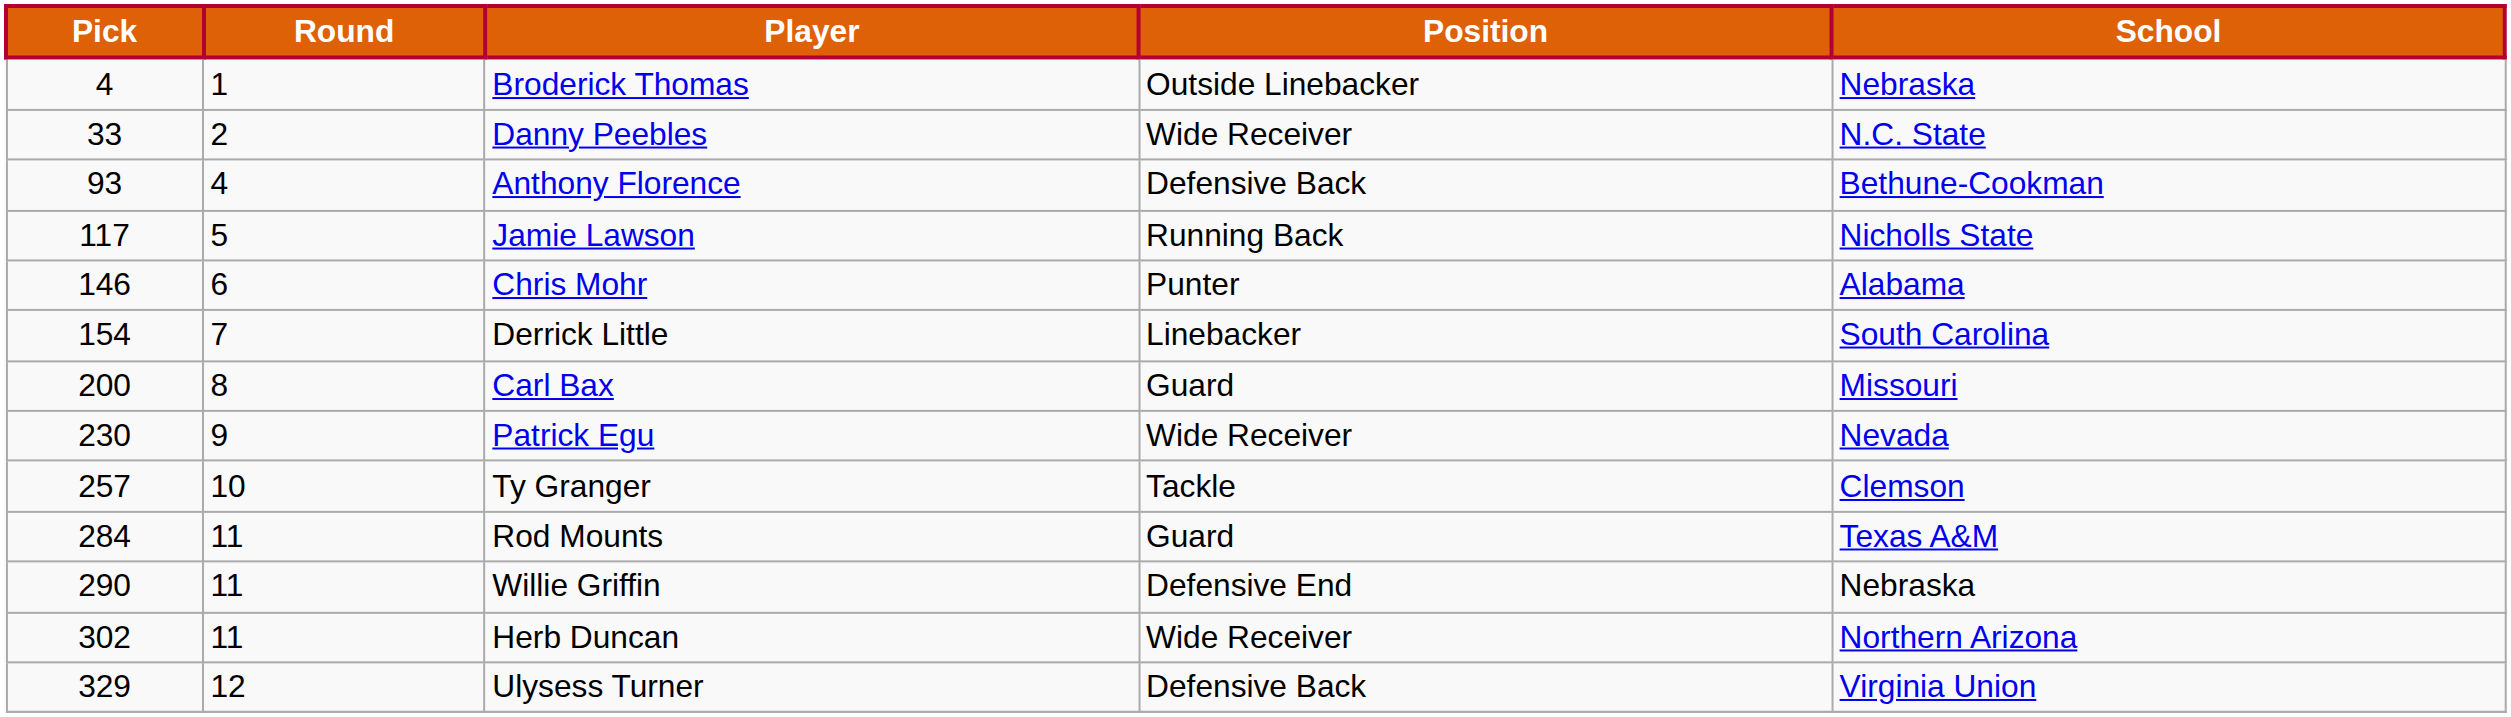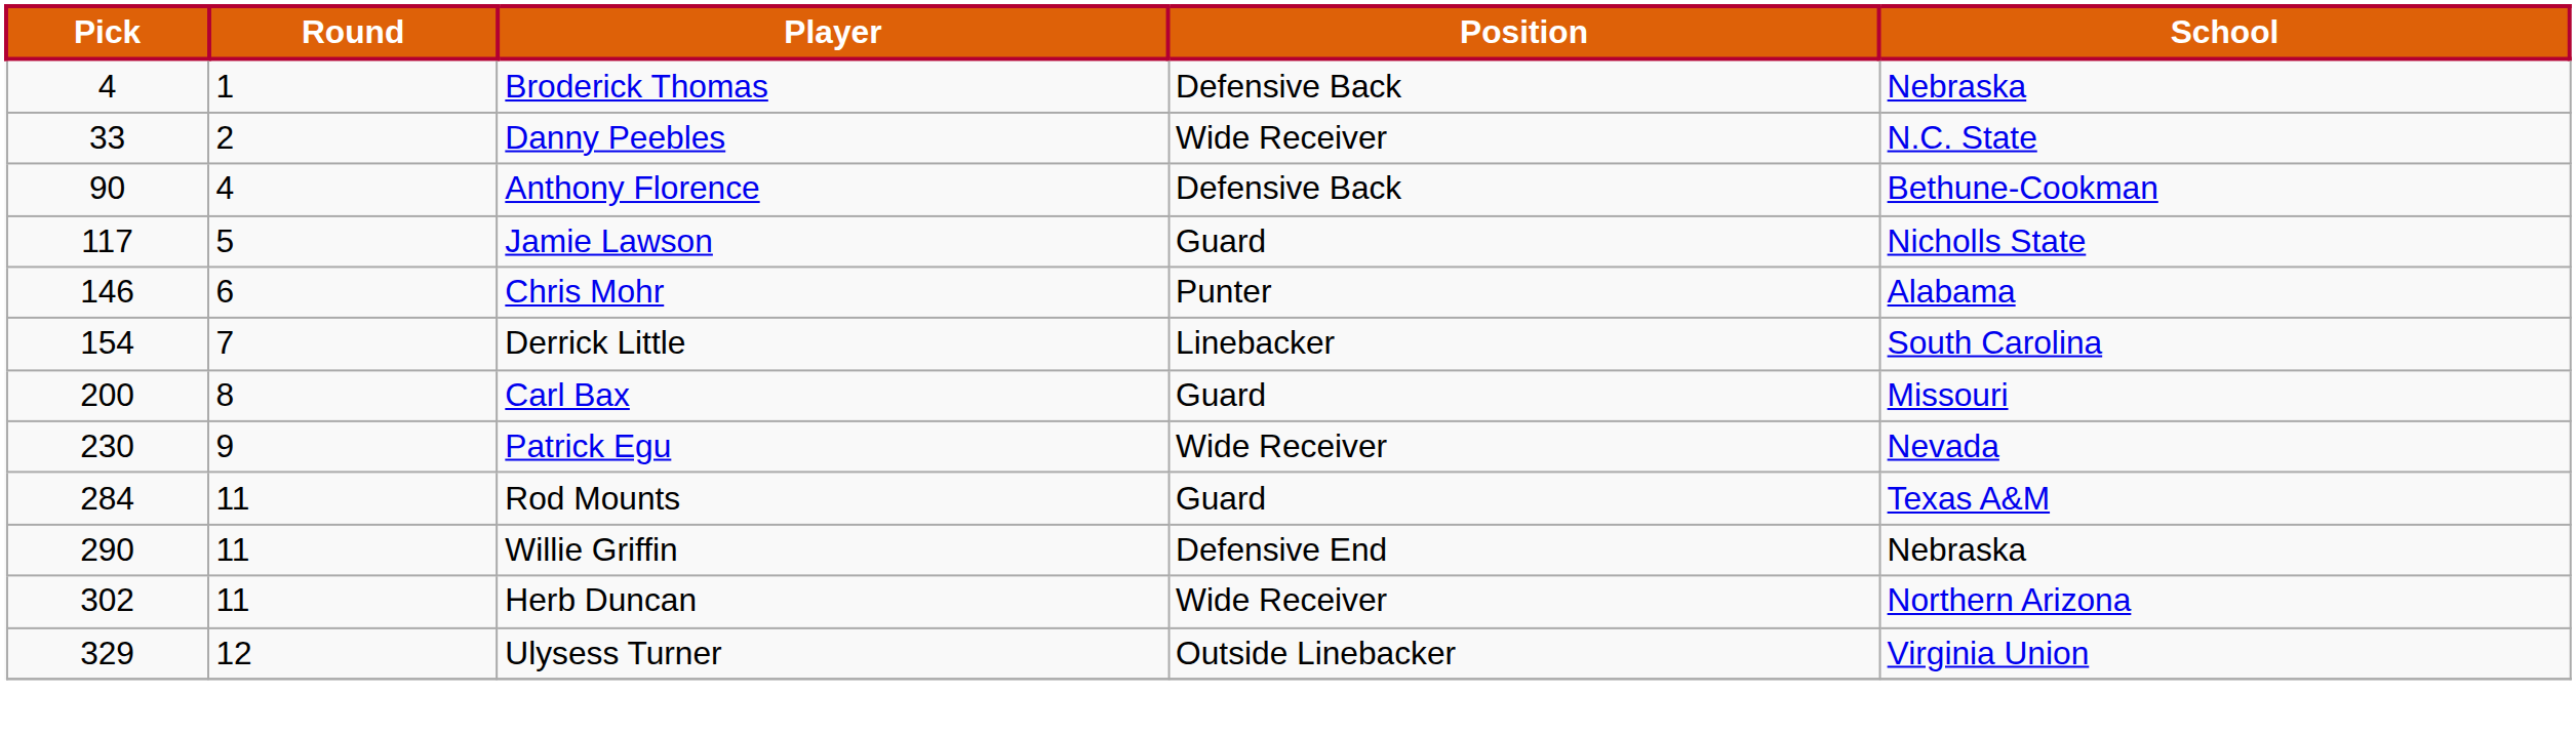 <table class="wikitable sortable sortable" style="width: 100%">
 <tr align="center"  style="background:#de6108;color:#FFFFFF; border: 2px solid #b20032;">
 <td style="border: 2px solid #b20032;"><strong>Pick</strong></td>
 <td style="border: 2px solid #b20032;"><strong>Round</strong></td>
 <td style="border: 2px solid #b20032;"><strong>Player</strong></td>
 <td style="border: 2px solid #b20032;"><strong>Position</strong></td>
 <td style="border: 2px solid #b20032;"><strong>School</strong></td>
 </tr>
 <tr>
 <td align=center>4</td>
 <td>1</td>
 <td><a href='#'>Broderick Thomas</a></td>
-<td>Outside Linebacker</td>
+<td>Defensive Back</td>
 <td><a href='#'>Nebraska</a></td>
 </tr>
 <tr>
 <td align=center>33</td>
 <td>2</td>
 <td><a href='#'>Danny Peebles</a></td>
 <td>Wide Receiver</td>
 <td><a href='#'>N.C. State</a></td>
 </tr>
 <tr>
-<td align=center>93</td>
+<td align=center>90</td>
 <td>4</td>
 <td><a href='#'>Anthony Florence</a></td>
 <td>Defensive Back</td>
 <td><a href='#'>Bethune-Cookman</a></td>
 </tr>
 <tr>
 <td align=center>117</td>
 <td>5</td>
 <td><a href='#'>Jamie Lawson</a></td>
-<td>Running Back</td>
+<td>Guard</td>
 <td><a href='#'>Nicholls State</a></td>
 </tr>
 <tr>
 <td align=center>146</td>
 <td>6</td>
 <td><a href='#'>Chris Mohr</a></td>
 <td>Punter</td>
 <td><a href='#'>Alabama</a></td>
 </tr>
 <tr>
 <td align=center>154</td>
 <td>7</td>
 <td>Derrick Little</td>
 <td>Linebacker</td>
 <td><a href='#'>South Carolina</a></td>
 </tr>
 <tr>
 <td align=center>200</td>
 <td>8</td>
 <td><a href='#'>Carl Bax</a></td>
 <td>Guard</td>
 <td><a href='#'>Missouri</a></td>
 </tr>
 <tr>
 <td align=center>230</td>
 <td>9</td>
 <td><a href='#'>Patrick Egu</a></td>
 <td>Wide Receiver</td>
 <td><a href='#'>Nevada</a></td>
 </tr>
 <tr>
-<td align=center>257</td>
-<td>10</td>
-<td>Ty Granger</td>
-<td>Tackle</td>
-<td><a href='#'>Clemson</a></td>
-</tr>
-<tr>
 <td align=center>284</td>
 <td>11</td>
 <td>Rod Mounts</td>
 <td>Guard</td>
 <td><a href='#'>Texas A&M</a></td>
 </tr>
 <tr>
 <td align=center>290</td>
 <td>11</td>
 <td>Willie Griffin</td>
 <td>Defensive End</td>
 <td>Nebraska</td>
 </tr>
 <tr>
 <td align=center>302</td>
 <td>11</td>
 <td>Herb Duncan</td>
 <td>Wide Receiver</td>
 <td><a href='#'>Northern Arizona</a></td>
 </tr>
 <tr>
 <td align=center>329</td>
 <td>12</td>
 <td>Ulysess Turner</td>
-<td>Defensive Back</td>
+<td>Outside Linebacker</td>
 <td><a href='#'>Virginia Union</a></td>
 </tr>
 <tr>
 </tr>
 </table>
